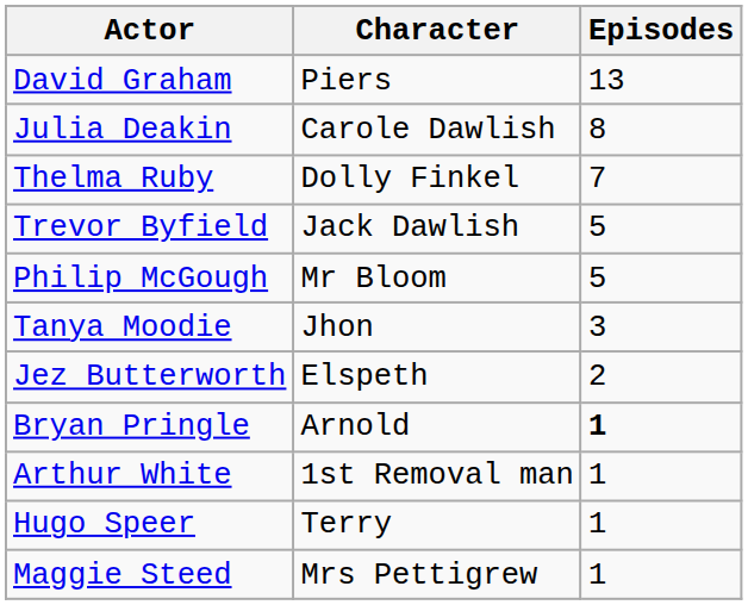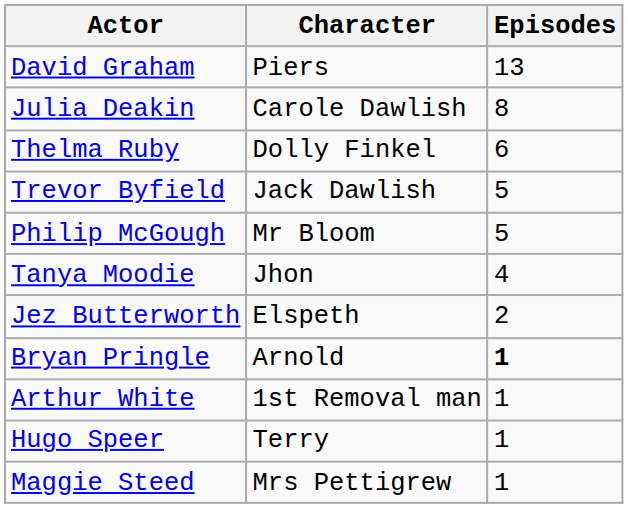 <table class=wikitable>
 <tr>
 <th>Actor</th>
 <th>Character</th>
 <th>Episodes</th>
 </tr>
 <tr>
 <td><a href='#'>David Graham</a></td>
 <td>Piers</td>
 <td>13</td>
 </tr>
 <tr>
 <td><a href='#'>Julia Deakin</a></td>
 <td>Carole Dawlish</td>
 <td>8</td>
 </tr>
 <tr>
 <td><a href='#'>Thelma Ruby</a></td>
 <td>Dolly Finkel</td>
-<td>7</td>
+<td>6</td>
 </tr>
 <tr>
 <td><a href='#'>Trevor Byfield</a></td>
 <td>Jack Dawlish</td>
 <td>5</td>
 </tr>
 <tr>
 <td><a href='#'>Philip McGough</a></td>
 <td>Mr Bloom</td>
 <td>5</td>
 </tr>
 <tr>
 <td><a href='#'>Tanya Moodie</a></td>
 <td>Jhon</td>
-<td>3</td>
+<td>4</td>
 </tr>
 <tr>
 <td><a href='#'>Jez Butterworth</a></td>
 <td>Elspeth</td>
 <td>2</td>
 </tr>
 <tr>
 <td><a href='#'>Bryan Pringle</a></td>
 <td>Arnold</td>
 <td><strong>1</strong></td>
 </tr>
 <tr>
 <td><a href='#'>Arthur White</a></td>
 <td>1st Removal man</td>
 <td>1</td>
 </tr>
 <tr>
 <td><a href='#'>Hugo Speer</a></td>
 <td>Terry</td>
 <td>1</td>
 </tr>
 <tr>
 <td><a href='#'>Maggie Steed</a></td>
 <td>Mrs Pettigrew</td>
 <td>1</td>
 </tr>
 </table>
